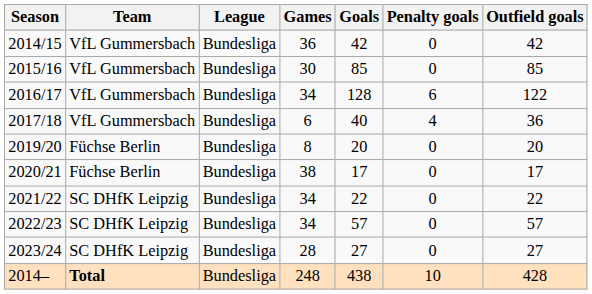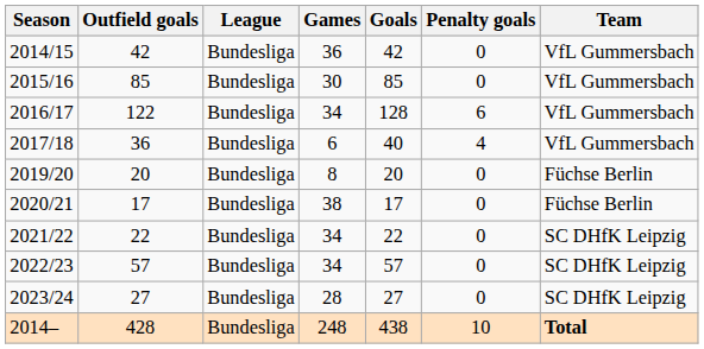 <table class="wikitable">
 <tr bgcolor="#C0C0C0">
 <th>Season</th>
-<th>Team</th>
+<th>Outfield goals</th>
 <th>League</th>
 <th>Games</th>
 <th>Goals</th>
 <th>Penalty goals</th>
-<th>Outfield goals</th>
+<th>Team</th>
 </tr>
 <tr>
 <td>2014/15</td>
-<td>VfL Gummersbach</td>
+<td align="center">42</td>
 <td align="center">Bundesliga</td>
 <td align="center">36</td>
 <td align="center">42</td>
 <td align="center">0</td>
-<td align="center">42</td>
+<td>VfL Gummersbach</td>
 </tr>
 <tr>
 <td>2015/16</td>
-<td>VfL Gummersbach</td>
+<td align="center">85</td>
 <td align="center">Bundesliga</td>
 <td align="center">30</td>
 <td align="center">85</td>
 <td align="center">0</td>
-<td align="center">85</td>
+<td>VfL Gummersbach</td>
 </tr>
 <tr>
 <td>2016/17</td>
-<td>VfL Gummersbach</td>
+<td align="center">122</td>
 <td align="center">Bundesliga</td>
 <td align="center">34</td>
 <td align="center">128</td>
 <td align="center">6</td>
-<td align="center">122</td>
+<td>VfL Gummersbach</td>
 </tr>
 <tr>
 <td>2017/18</td>
-<td>VfL Gummersbach</td>
+<td align="center">36</td>
 <td align="center">Bundesliga</td>
 <td align="center">6</td>
 <td align="center">40</td>
 <td align="center">4</td>
-<td align="center">36</td>
+<td>VfL Gummersbach</td>
 </tr>
 <tr>
 <td>2019/20</td>
-<td>Füchse Berlin</td>
+<td align="center">20</td>
 <td align="center">Bundesliga</td>
 <td align="center">8</td>
 <td align="center">20</td>
 <td align="center">0</td>
-<td align="center">20</td>
+<td>Füchse Berlin</td>
 </tr>
 <tr>
 <td>2020/21</td>
-<td>Füchse Berlin</td>
+<td align="center">17</td>
 <td align="center">Bundesliga</td>
 <td align="center">38</td>
 <td align="center">17</td>
 <td align="center">0</td>
-<td align="center">17</td>
+<td>Füchse Berlin</td>
 </tr>
 <tr>
 <td>2021/22</td>
-<td>SC DHfK Leipzig</td>
+<td align="center">22</td>
 <td align="center">Bundesliga</td>
 <td align="center">34</td>
 <td align="center">22</td>
 <td align="center">0</td>
-<td align="center">22</td>
+<td>SC DHfK Leipzig</td>
 </tr>
 <tr>
 <td>2022/23</td>
-<td>SC DHfK Leipzig</td>
+<td align="center">57</td>
 <td align="center">Bundesliga</td>
 <td align="center">34</td>
 <td align="center">57</td>
 <td align="center">0</td>
-<td align="center">57</td>
+<td>SC DHfK Leipzig</td>
 </tr>
 <tr>
 <td>2023/24</td>
-<td>SC DHfK Leipzig</td>
+<td align="center">27</td>
 <td align="center">Bundesliga</td>
 <td align="center">28</td>
 <td align="center">27</td>
 <td align="center">0</td>
-<td align="center">27</td>
+<td>SC DHfK Leipzig</td>
 </tr>
 <tr bgcolor="#FFE1C0">
 <td>2014–</td>
-<td><strong>Total</strong></td>
+<td align="center">428</td>
 <td align="center">Bundesliga</td>
 <td align="center">248</td>
 <td align="center">438</td>
 <td align="center">10</td>
-<td align="center">428</td>
+<td><strong>Total</strong></td>
 </tr>
 </table>
